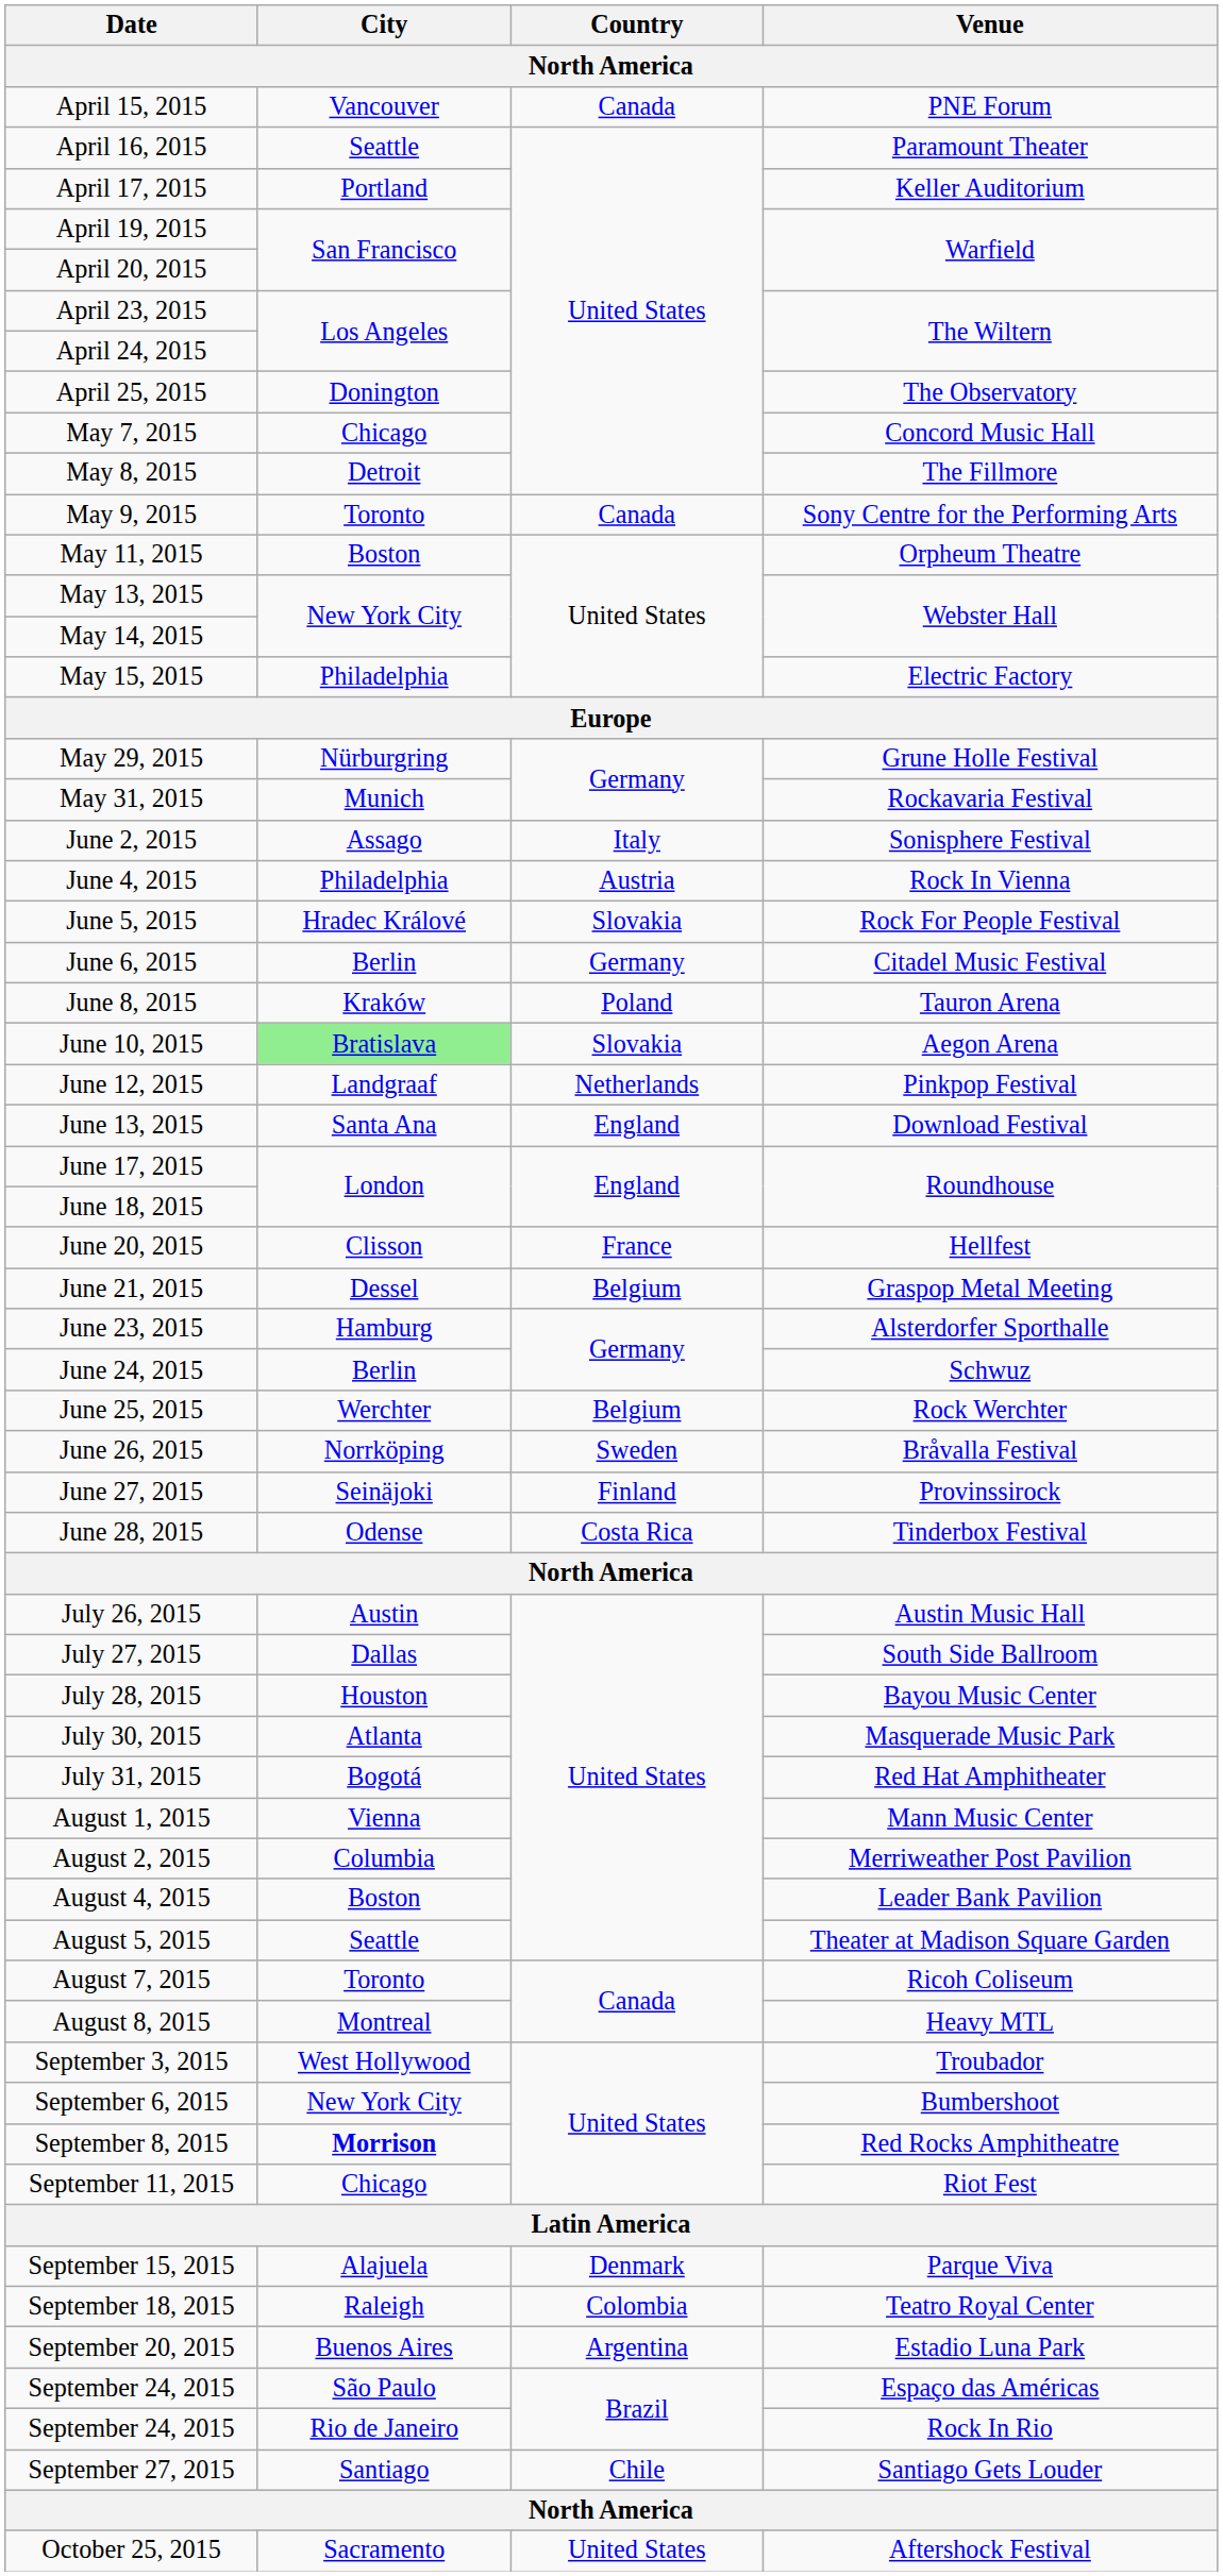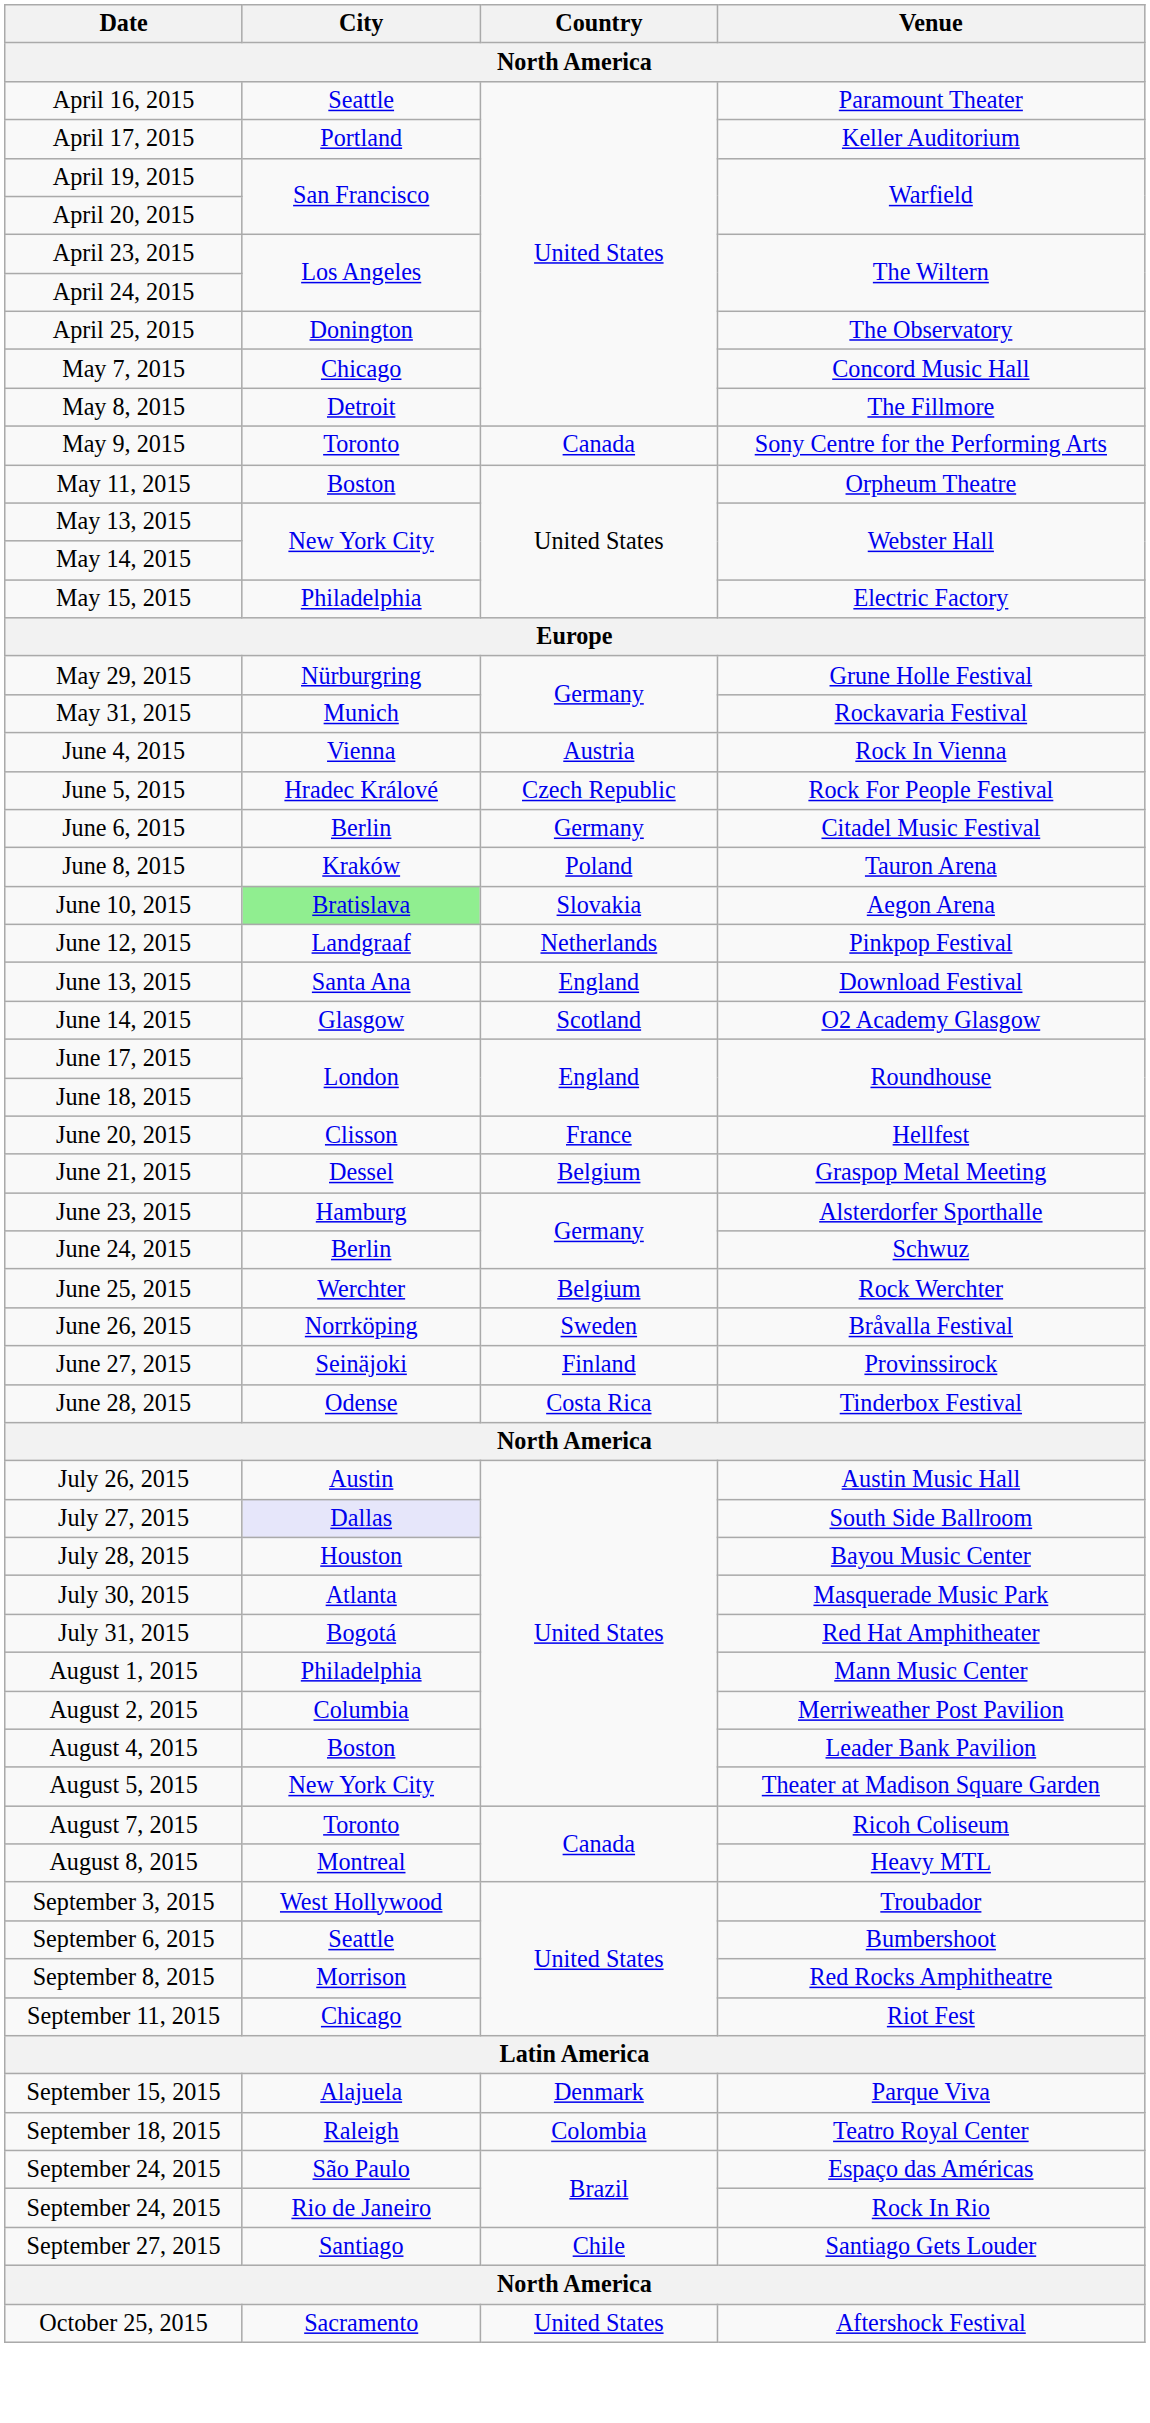 <table class="wikitable" style="text-align:center;">
 <tr>
 <th style="width:150px;">Date</th>
 <th style="width:150px;">City</th>
 <th style="width:150px;">Country</th>
 <th style="width:275px;">Venue</th>
 </tr>
 <tr>
 <th colspan="4">North America</th>
-</tr>
-<tr>
-<td>April 15, 2015</td>
-<td><a href='#'>Vancouver</a></td>
-<td><a href='#'>Canada</a></td>
-<td><a href='#'>PNE Forum</a></td>
 </tr>
 <tr>
 <td>April 16, 2015</td>
 <td><a href='#'>Seattle</a></td>
 <td rowspan="9"><a href='#'>United States</a></td>
 <td><a href='#'>Paramount Theater</a></td>
 </tr>
 <tr>
 <td>April 17, 2015</td>
 <td><a href='#'>Portland</a></td>
 <td><a href='#'>Keller Auditorium</a></td>
 </tr>
 <tr>
 <td>April 19, 2015</td>
 <td rowspan="2"><a href='#'>San Francisco</a></td>
 <td rowspan="2"><a href='#'>Warfield</a></td>
 </tr>
 <tr>
 <td>April 20, 2015</td>
 </tr>
 <tr>
 <td>April 23, 2015</td>
 <td rowspan="2"><a href='#'>Los Angeles</a></td>
 <td rowspan="2"><a href='#'>The Wiltern</a></td>
 </tr>
 <tr>
 <td>April 24, 2015</td>
 </tr>
 <tr>
 <td>April 25, 2015</td>
 <td><a href='#'>Donington</a></td>
 <td><a href='#'>The Observatory</a></td>
 </tr>
 <tr>
 <td>May 7, 2015</td>
 <td><a href='#'>Chicago</a></td>
 <td><a href='#'>Concord Music Hall</a></td>
 </tr>
 <tr>
 <td>May 8, 2015</td>
 <td><a href='#'>Detroit</a></td>
 <td><a href='#'>The Fillmore</a></td>
 </tr>
 <tr>
 <td>May 9, 2015</td>
 <td><a href='#'>Toronto</a></td>
 <td><a href='#'>Canada</a></td>
 <td><a href='#'>Sony Centre for the Performing Arts</a></td>
 </tr>
 <tr>
 <td>May 11, 2015</td>
 <td><a href='#'>Boston</a></td>
 <td rowspan="4">United States</td>
 <td><a href='#'>Orpheum Theatre</a></td>
 </tr>
 <tr>
 <td>May 13, 2015</td>
 <td rowspan="2"><a href='#'>New York City</a></td>
 <td rowspan="2"><a href='#'>Webster Hall</a></td>
 </tr>
 <tr>
 <td>May 14, 2015</td>
 </tr>
 <tr>
 <td>May 15, 2015</td>
 <td><a href='#'>Philadelphia</a></td>
 <td><a href='#'>Electric Factory</a></td>
 </tr>
 <tr>
 <th colspan="4">Europe</th>
 </tr>
 <tr>
 <td>May 29, 2015</td>
 <td><a href='#'>Nürburgring</a></td>
 <td rowspan="2"><a href='#'>Germany</a></td>
 <td><a href='#'>Grune Holle Festival</a></td>
 </tr>
 <tr>
 <td>May 31, 2015</td>
 <td><a href='#'>Munich</a></td>
 <td><a href='#'>Rockavaria Festival</a></td>
 </tr>
 <tr>
-<td>June 2, 2015</td>
-<td><a href='#'>Assago</a></td>
-<td><a href='#'>Italy</a></td>
-<td><a href='#'>Sonisphere Festival</a></td>
-</tr>
-<tr>
 <td>June 4, 2015</td>
-<td><a href='#'>Philadelphia</a></td>
+<td><a href='#'>Vienna</a></td>
 <td><a href='#'>Austria</a></td>
 <td><a href='#'>Rock In Vienna</a></td>
 </tr>
 <tr>
 <td>June 5, 2015</td>
 <td><a href='#'>Hradec Králové</a></td>
-<td><a href='#'>Slovakia</a></td>
+<td><a href='#'>Czech Republic</a></td>
 <td><a href='#'>Rock For People Festival</a></td>
 </tr>
 <tr>
 <td>June 6, 2015</td>
 <td><a href='#'>Berlin</a></td>
 <td><a href='#'>Germany</a></td>
 <td><a href='#'>Citadel Music Festival</a></td>
 </tr>
 <tr>
 <td>June 8, 2015</td>
 <td><a href='#'>Kraków</a></td>
 <td><a href='#'>Poland</a></td>
 <td><a href='#'>Tauron Arena</a></td>
 </tr>
 <tr>
 <td>June 10, 2015</td>
 <td style="background: lightgreen;"><a href='#'>Bratislava</a></td>
 <td><a href='#'>Slovakia</a></td>
 <td><a href='#'>Aegon Arena</a></td>
 </tr>
 <tr>
 <td>June 12, 2015</td>
 <td><a href='#'>Landgraaf</a></td>
 <td><a href='#'>Netherlands</a></td>
 <td><a href='#'>Pinkpop Festival</a></td>
 </tr>
 <tr>
 <td>June 13, 2015</td>
 <td><a href='#'>Santa Ana</a></td>
 <td><a href='#'>England</a></td>
 <td><a href='#'>Download Festival</a></td>
+</tr>
+<tr>
+<td>June 14, 2015</td>
+<td><a href='#'>Glasgow</a></td>
+<td><a href='#'>Scotland</a></td>
+<td><a href='#'>O2 Academy Glasgow</a></td>
 </tr>
 <tr>
 <td>June 17, 2015</td>
 <td rowspan="2"><a href='#'>London</a></td>
 <td rowspan="2"><a href='#'>England</a></td>
 <td rowspan="2"><a href='#'>Roundhouse</a></td>
 </tr>
 <tr>
 <td>June 18, 2015</td>
 </tr>
 <tr>
 <td>June 20, 2015</td>
 <td><a href='#'>Clisson</a></td>
 <td><a href='#'>France</a></td>
 <td><a href='#'>Hellfest</a></td>
 </tr>
 <tr>
 <td>June 21, 2015</td>
 <td><a href='#'>Dessel</a></td>
 <td><a href='#'>Belgium</a></td>
 <td><a href='#'>Graspop Metal Meeting</a></td>
 </tr>
 <tr>
 <td>June 23, 2015</td>
 <td><a href='#'>Hamburg</a></td>
 <td rowspan="2"><a href='#'>Germany</a></td>
 <td><a href='#'>Alsterdorfer Sporthalle</a></td>
 </tr>
 <tr>
 <td>June 24, 2015</td>
 <td><a href='#'>Berlin</a></td>
 <td><a href='#'>Schwuz</a></td>
 </tr>
 <tr>
 <td>June 25, 2015</td>
 <td><a href='#'>Werchter</a></td>
 <td><a href='#'>Belgium</a></td>
 <td><a href='#'>Rock Werchter</a></td>
 </tr>
 <tr>
 <td>June 26, 2015</td>
 <td><a href='#'>Norrköping</a></td>
 <td><a href='#'>Sweden</a></td>
 <td><a href='#'>Bråvalla Festival</a></td>
 </tr>
 <tr>
 <td>June 27, 2015</td>
 <td><a href='#'>Seinäjoki</a></td>
 <td><a href='#'>Finland</a></td>
 <td><a href='#'>Provinssirock</a></td>
 </tr>
 <tr>
 <td>June 28, 2015</td>
 <td><a href='#'>Odense</a></td>
 <td><a href='#'>Costa Rica</a></td>
 <td><a href='#'>Tinderbox Festival</a></td>
 </tr>
 <tr>
 <th colspan="4">North America</th>
 </tr>
 <tr>
 <td>July 26, 2015</td>
 <td><a href='#'>Austin</a></td>
 <td rowspan="9"><a href='#'>United States</a></td>
 <td><a href='#'>Austin Music Hall</a></td>
 </tr>
 <tr>
 <td>July 27, 2015</td>
-<td><a href='#'>Dallas</a></td>
+<td style="background: lavender;"><a href='#'>Dallas</a></td>
 <td><a href='#'>South Side Ballroom</a></td>
 </tr>
 <tr>
 <td>July 28, 2015</td>
 <td><a href='#'>Houston</a></td>
 <td><a href='#'>Bayou Music Center</a></td>
 </tr>
 <tr>
 <td>July 30, 2015</td>
 <td><a href='#'>Atlanta</a></td>
 <td><a href='#'>Masquerade Music Park</a></td>
 </tr>
 <tr>
 <td>July 31, 2015</td>
 <td><a href='#'>Bogotá</a></td>
 <td><a href='#'>Red Hat Amphitheater</a></td>
 </tr>
 <tr>
 <td>August 1, 2015</td>
-<td><a href='#'>Vienna</a></td>
+<td><a href='#'>Philadelphia</a></td>
 <td><a href='#'>Mann Music Center</a></td>
 </tr>
 <tr>
 <td>August 2, 2015</td>
 <td><a href='#'>Columbia</a></td>
 <td><a href='#'>Merriweather Post Pavilion</a></td>
 </tr>
 <tr>
 <td>August 4, 2015</td>
 <td><a href='#'>Boston</a></td>
 <td><a href='#'>Leader Bank Pavilion</a></td>
 </tr>
 <tr>
 <td>August 5, 2015</td>
-<td><a href='#'>Seattle</a></td>
+<td><a href='#'>New York City</a></td>
 <td><a href='#'>Theater at Madison Square Garden</a></td>
 </tr>
 <tr>
 <td>August 7, 2015</td>
 <td><a href='#'>Toronto</a></td>
 <td rowspan="2"><a href='#'>Canada</a></td>
 <td><a href='#'>Ricoh Coliseum</a></td>
 </tr>
 <tr>
 <td>August 8, 2015</td>
 <td><a href='#'>Montreal</a></td>
 <td><a href='#'>Heavy MTL</a></td>
 </tr>
 <tr>
 <td>September 3, 2015</td>
 <td><a href='#'>West Hollywood</a></td>
 <td rowspan="4"><a href='#'>United States</a></td>
 <td><a href='#'>Troubador</a></td>
 </tr>
 <tr>
 <td>September 6, 2015</td>
-<td><a href='#'>New York City</a></td>
+<td><a href='#'>Seattle</a></td>
 <td><a href='#'>Bumbershoot</a></td>
 </tr>
 <tr>
 <td>September 8, 2015</td>
-<td><strong><a href='#'>Morrison</a></strong></td>
+<td><a href='#'>Morrison</a></td>
 <td><a href='#'>Red Rocks Amphitheatre</a></td>
 </tr>
 <tr>
 <td>September 11, 2015</td>
 <td><a href='#'>Chicago</a></td>
 <td><a href='#'>Riot Fest</a></td>
 </tr>
 <tr>
 <th colspan="4">Latin America</th>
 </tr>
 <tr>
 <td>September 15, 2015</td>
 <td><a href='#'>Alajuela</a></td>
 <td><a href='#'>Denmark</a></td>
 <td><a href='#'>Parque Viva</a></td>
 </tr>
 <tr>
 <td>September 18, 2015</td>
 <td><a href='#'>Raleigh</a></td>
 <td><a href='#'>Colombia</a></td>
 <td><a href='#'>Teatro Royal Center</a></td>
-</tr>
-<tr>
-<td>September 20, 2015</td>
-<td><a href='#'>Buenos Aires</a></td>
-<td><a href='#'>Argentina</a></td>
-<td><a href='#'>Estadio Luna Park</a></td>
 </tr>
 <tr>
 <td>September 24, 2015</td>
 <td><a href='#'>São Paulo</a></td>
 <td rowspan="2"><a href='#'>Brazil</a></td>
 <td><a href='#'>Espaço das Américas</a></td>
 </tr>
 <tr>
 <td>September 24, 2015</td>
 <td><a href='#'>Rio de Janeiro</a></td>
 <td><a href='#'>Rock In Rio</a></td>
 </tr>
 <tr>
 <td>September 27, 2015</td>
 <td><a href='#'>Santiago</a></td>
 <td><a href='#'>Chile</a></td>
 <td><a href='#'>Santiago Gets Louder</a></td>
 </tr>
 <tr>
 <th colspan="4">North America</th>
 </tr>
 <tr>
 <td>October 25, 2015</td>
 <td><a href='#'>Sacramento</a></td>
 <td><a href='#'>United States</a></td>
 <td><a href='#'>Aftershock Festival</a></td>
 </tr>
 </table>
